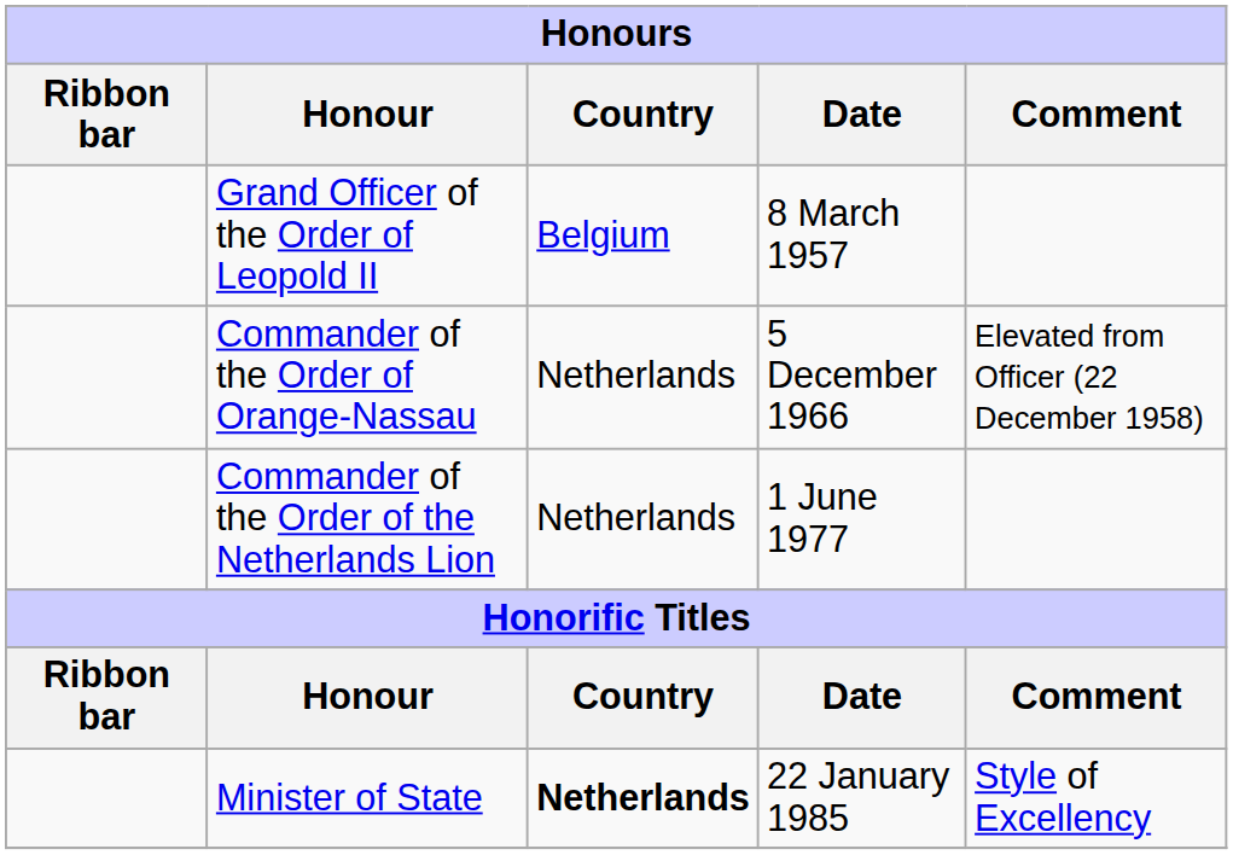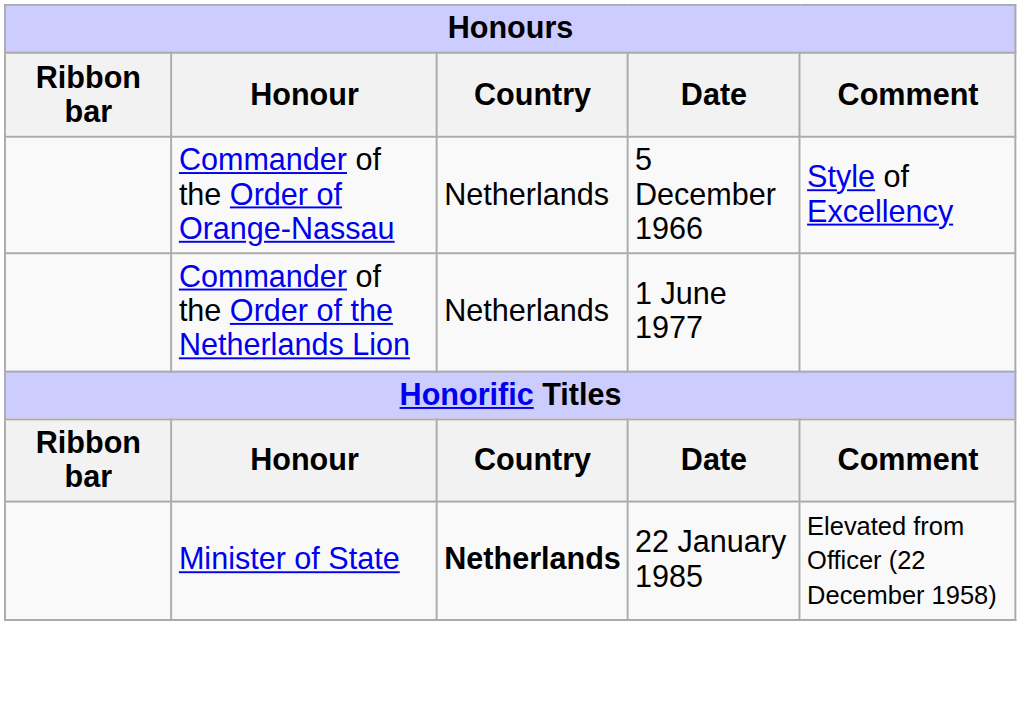 <table class="wikitable" style="width:60%;">
 <tr style="background:#ccf; text-align:center;">
 <td colspan=5><strong>Honours</strong></td>
 </tr>
 <tr>
 <th style="width:80px;">Ribbon bar</th>
 <th>Honour</th>
 <th>Country</th>
 <th>Date</th>
 <th>Comment</th>
 </tr>
 <tr>
 <td></td>
-<td><a href='#'>Grand Officer</a> of the <a href='#'>Order of Leopold II</a></td>
-<td><a href='#'>Belgium</a></td>
-<td>8 March 1957</td>
-<td></td>
-</tr>
-<tr>
-<td></td>
 <td><a href='#'>Commander</a> of the <a href='#'>Order of Orange-Nassau</a></td>
 <td>Netherlands</td>
 <td>5 December 1966</td>
-<td><small>Elevated from Officer (22 December 1958)</small></td>
+<td><a href='#'>Style</a> of <a href='#'>Excellency</a></td>
 </tr>
 <tr>
 <td></td>
 <td><a href='#'>Commander</a> of the <a href='#'>Order of the Netherlands Lion</a></td>
 <td>Netherlands</td>
 <td>1 June 1977</td>
 <td></td>
 </tr>
 <tr style="background:#ccf; text-align:center;">
 <td colspan=5><strong><a href='#'>Honorific</a> Titles</strong></td>
 </tr>
 <tr>
 <th style="width:80px;">Ribbon bar</th>
 <th>Honour</th>
 <th>Country</th>
 <th>Date</th>
 <th>Comment</th>
 </tr>
 <tr>
 <td></td>
 <td><a href='#'>Minister of State</a></td>
 <td><strong>Netherlands</strong></td>
 <td>22 January 1985</td>
-<td><a href='#'>Style</a> of <a href='#'>Excellency</a></td>
+<td><small>Elevated from Officer (22 December 1958)</small></td>
 </tr>
 <tr>
 </tr>
 </table>
